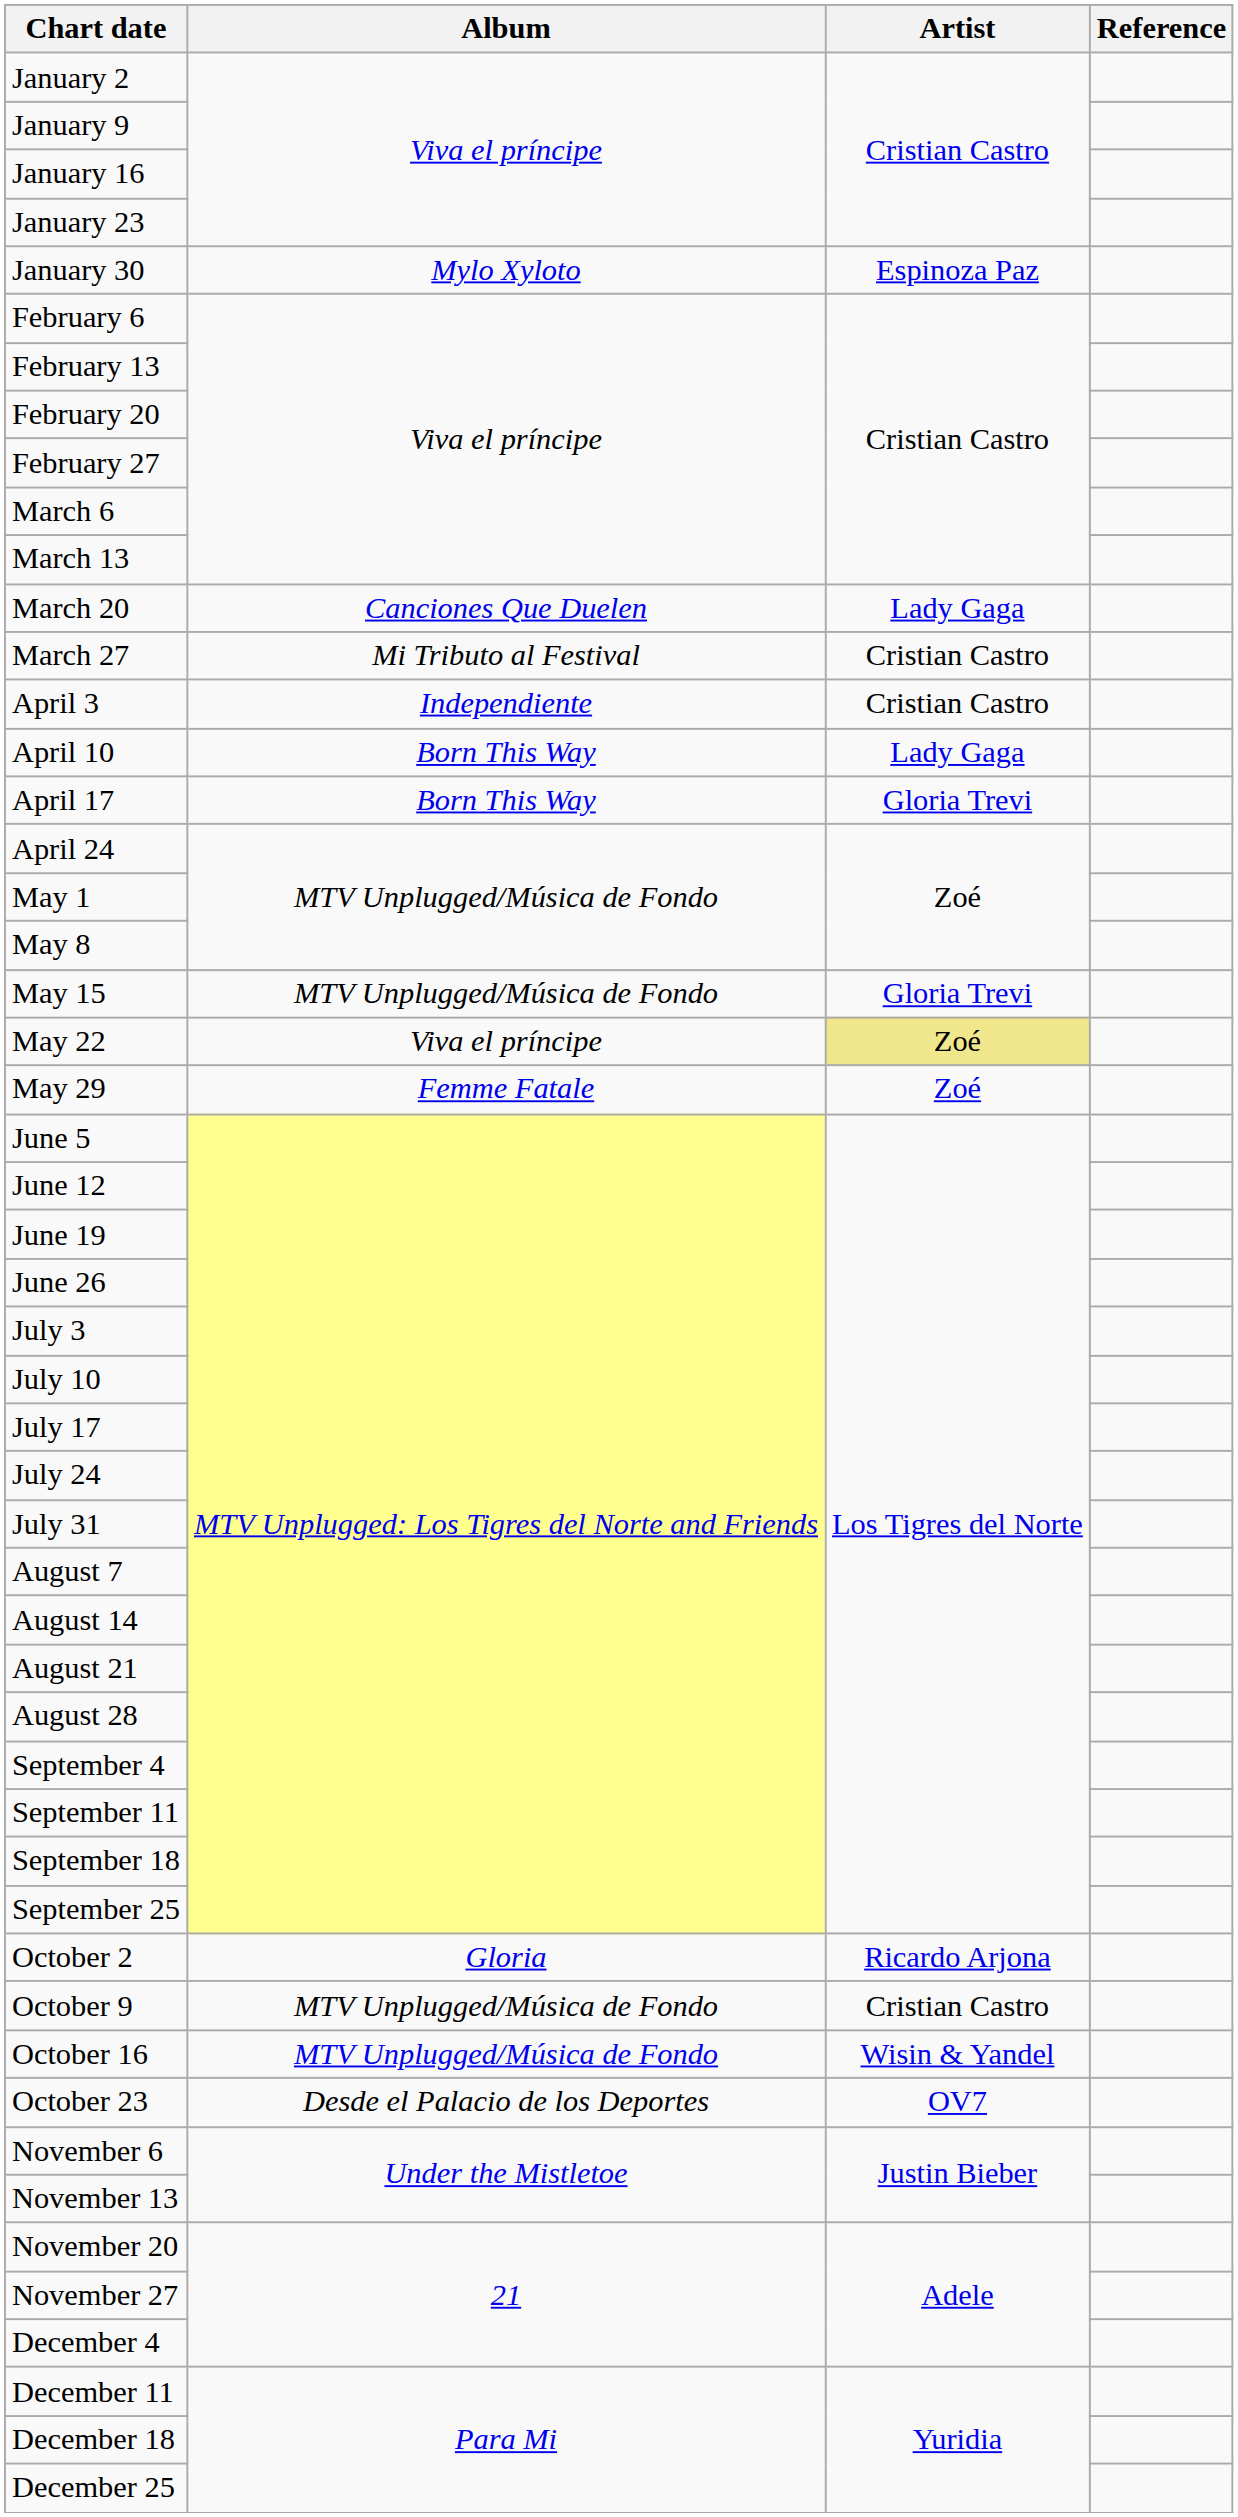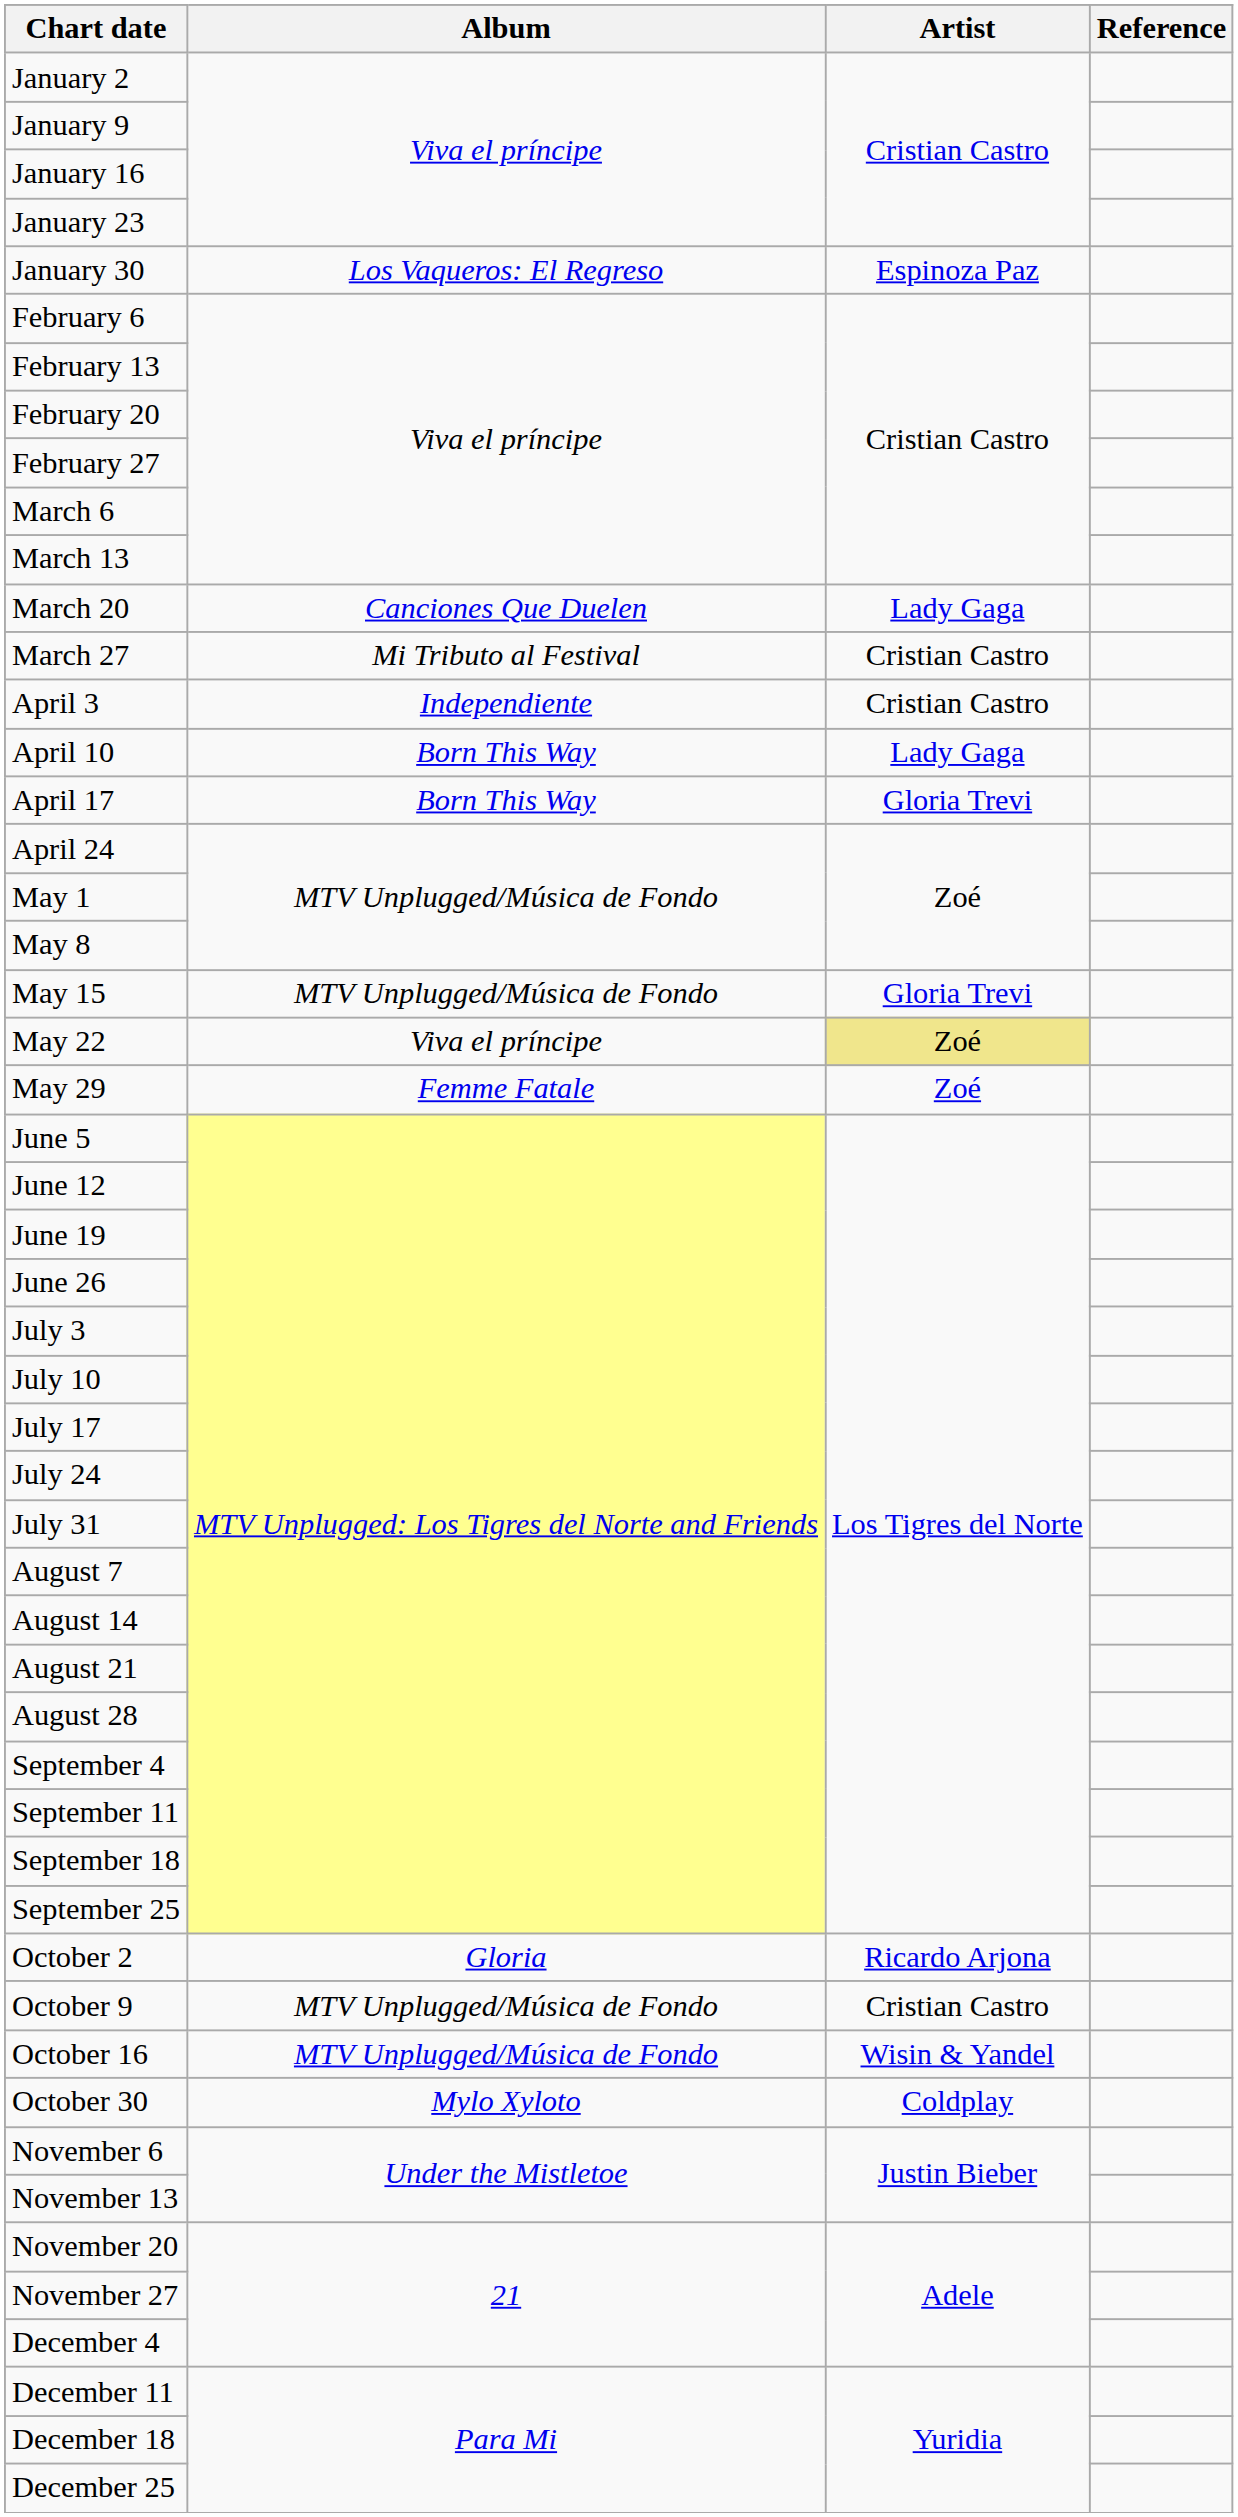 <table class="wikitable">
 <tr>
 <th width=""><strong>Chart date</strong></th>
 <th width=""><strong>Album</strong></th>
 <th width=""><strong>Artist</strong></th>
 <th width="" class="unsortable"><strong>Reference</strong></th>
 </tr>
 <tr>
 <td>January 2</td>
 <td style="text-align: center;" rowspan="4"><em><a href='#'>Viva el príncipe</a></em></td>
 <td style="text-align: center;" rowspan="4"><a href='#'>Cristian Castro</a></td>
 <td style="text-align: center;"></td>
 </tr>
 <tr>
 <td>January 9</td>
 <td style="text-align: center;"></td>
 </tr>
 <tr>
 <td>January 16</td>
 <td style="text-align: center;"></td>
 </tr>
 <tr>
 <td>January 23</td>
 <td style="text-align: center;"></td>
 </tr>
 <tr>
 <td>January 30</td>
-<td style="text-align: center;"><em><a href='#'>Mylo Xyloto</a></em></td>
+<td style="text-align: center;"><em><a href='#'>Los Vaqueros: El Regreso</a></em></td>
 <td style="text-align: center;"><a href='#'>Espinoza Paz</a></td>
 <td style="text-align: center;"></td>
 </tr>
 <tr>
 <td>February 6</td>
 <td style="text-align: center;" rowspan="6"><em>Viva el príncipe</em></td>
 <td style="text-align: center;" rowspan="6">Cristian Castro</td>
 <td style="text-align: center;"></td>
 </tr>
 <tr>
 <td>February 13</td>
 <td style="text-align: center;"></td>
 </tr>
 <tr>
 <td>February 20</td>
 <td style="text-align: center;"></td>
 </tr>
 <tr>
 <td>February 27</td>
 <td style="text-align: center;"></td>
 </tr>
 <tr>
 <td>March 6</td>
 <td style="text-align: center;"></td>
 </tr>
 <tr>
 <td>March 13</td>
 <td style="text-align: center;"></td>
 </tr>
 <tr>
 <td>March 20</td>
 <td style="text-align: center;"><em><a href='#'>Canciones Que Duelen</a></em></td>
 <td style="text-align: center;"><a href='#'>Lady Gaga</a></td>
 <td style="text-align: center;"></td>
 </tr>
 <tr>
 <td>March 27</td>
 <td style="text-align: center;"><em>Mi Tributo al Festival</em></td>
 <td style="text-align: center;">Cristian Castro</td>
 <td style="text-align: center;"></td>
 </tr>
 <tr>
 <td>April 3</td>
 <td style="text-align: center;"><em><a href='#'>Independiente</a></em></td>
 <td style="text-align: center;">Cristian Castro</td>
 <td style="text-align: center;"></td>
 </tr>
 <tr>
 <td>April 10</td>
 <td style="text-align: center;"><em><a href='#'>Born This Way</a></em></td>
 <td style="text-align: center;"><a href='#'>Lady Gaga</a></td>
 <td style="text-align: center;"></td>
 </tr>
 <tr>
 <td>April 17</td>
 <td style="text-align: center;"><em><a href='#'>Born This Way</a></em></td>
 <td style="text-align: center;"><a href='#'>Gloria Trevi</a></td>
 <td style="text-align: center;"></td>
 </tr>
 <tr>
 <td>April 24</td>
 <td style="text-align: center;" rowspan="3"><em>MTV Unplugged/Música de Fondo</em></td>
 <td style="text-align: center;" rowspan="3">Zoé</td>
 <td style="text-align: center;"></td>
 </tr>
 <tr>
 <td>May 1</td>
 <td style="text-align: center;"></td>
 </tr>
 <tr>
 <td>May 8</td>
 <td style="text-align: center;"></td>
 </tr>
 <tr>
 <td>May 15</td>
 <td style="text-align: center;"><em>MTV Unplugged/Música de Fondo</em></td>
 <td style="text-align: center;"><a href='#'>Gloria Trevi</a></td>
 <td style="text-align: center;"></td>
 </tr>
 <tr>
 <td>May 22</td>
 <td style="text-align: center;"><em>Viva el príncipe</em></td>
 <td style="background: khaki; text-align: center;">Zoé</td>
 <td style="text-align: center;"></td>
 </tr>
 <tr>
 <td>May 29</td>
 <td style="text-align: center;"><em><a href='#'>Femme Fatale</a></em></td>
 <td style="text-align: center;"><a href='#'>Zoé</a></td>
 <td style="text-align: center;"></td>
 </tr>
 <tr>
 <td>June 5</td>
 <td bgcolor=#FFFF90 style="text-align: center;" rowspan="17"><em><a href='#'>MTV Unplugged: Los Tigres del Norte and Friends</a></em></td>
 <td style="text-align: center;" rowspan="17"><a href='#'>Los Tigres del Norte</a></td>
 <td style="text-align: center;"></td>
 </tr>
 <tr>
 <td>June 12</td>
 <td style="text-align: center;"></td>
 </tr>
 <tr>
 <td>June 19</td>
 <td style="text-align: center;"></td>
 </tr>
 <tr>
 <td>June 26</td>
 <td style="text-align: center;"></td>
 </tr>
 <tr>
 <td>July 3</td>
 <td style="text-align: center;"></td>
 </tr>
 <tr>
 <td>July 10</td>
 <td style="text-align: center;"></td>
 </tr>
 <tr>
 <td>July 17</td>
 <td style="text-align: center;"></td>
 </tr>
 <tr>
 <td>July 24</td>
 <td style="text-align: center;"></td>
 </tr>
 <tr>
 <td>July 31</td>
 <td style="text-align: center;"></td>
 </tr>
 <tr>
 <td>August 7</td>
 <td style="text-align: center;"></td>
 </tr>
 <tr>
 <td>August 14</td>
 <td style="text-align: center;"></td>
 </tr>
 <tr>
 <td>August 21</td>
 <td style="text-align: center;"></td>
 </tr>
 <tr>
 <td>August 28</td>
 <td style="text-align: center;"></td>
 </tr>
 <tr>
 <td>September 4</td>
 <td style="text-align: center;"></td>
 </tr>
 <tr>
 <td>September 11</td>
 <td style="text-align: center;"></td>
 </tr>
 <tr>
 <td>September 18</td>
 <td style="text-align: center;"></td>
 </tr>
 <tr>
 <td>September 25</td>
 <td style="text-align: center;"></td>
 </tr>
 <tr>
 <td>October 2</td>
 <td style="text-align: center;"><em><a href='#'>Gloria</a></em></td>
 <td style="text-align: center;"><a href='#'>Ricardo Arjona</a></td>
 <td style="text-align: center;"></td>
 </tr>
 <tr>
 <td>October 9</td>
 <td style="text-align: center;"><em>MTV Unplugged/Música de Fondo</em></td>
 <td style="text-align: center;">Cristian Castro</td>
 <td style="text-align: center;"></td>
 </tr>
 <tr>
 <td>October 16</td>
 <td style="text-align: center;"><em><a href='#'>MTV Unplugged/Música de Fondo</a></em></td>
 <td style="text-align: center;"><a href='#'>Wisin & Yandel</a></td>
 <td style="text-align: center;"></td>
 </tr>
 <tr>
-<td>October 23</td>
-<td style="text-align: center;"><em>Desde el Palacio de los Deportes</em></td>
-<td style="text-align: center;"><a href='#'>OV7</a></td>
+<td>October 30</td>
+<td style="text-align: center;"><em><a href='#'>Mylo Xyloto</a></em></td>
+<td style="text-align: center;"><a href='#'>Coldplay</a></td>
 <td style="text-align: center;"></td>
 </tr>
 <tr>
 <td>November 6</td>
 <td style="text-align: center;" rowspan="2"><em><a href='#'>Under the Mistletoe</a></em></td>
 <td style="text-align: center;" rowspan="2"><a href='#'>Justin Bieber</a></td>
 <td style="text-align: center;"></td>
 </tr>
 <tr>
 <td>November 13</td>
 <td style="text-align: center;"></td>
 </tr>
 <tr>
 <td>November 20</td>
 <td style="text-align: center;" rowspan="3"><em><a href='#'>21</a></em></td>
 <td style="text-align: center;" rowspan="3"><a href='#'>Adele</a></td>
 <td style="text-align: center;"></td>
 </tr>
 <tr>
 <td>November 27</td>
 <td style="text-align: center;"></td>
 </tr>
 <tr>
 <td>December 4</td>
 <td style="text-align: center;"></td>
 </tr>
 <tr>
 <td>December 11</td>
 <td style="text-align: center;" rowspan="3"><em><a href='#'>Para Mi</a></em></td>
 <td style="text-align: center;" rowspan="3"><a href='#'>Yuridia</a></td>
 <td style="text-align: center;"></td>
 </tr>
 <tr>
 <td>December 18</td>
 <td style="text-align: center;"></td>
 </tr>
 <tr>
 <td>December 25</td>
 <td style="text-align: center;"></td>
 </tr>
 <tr>
 </tr>
 </table>
